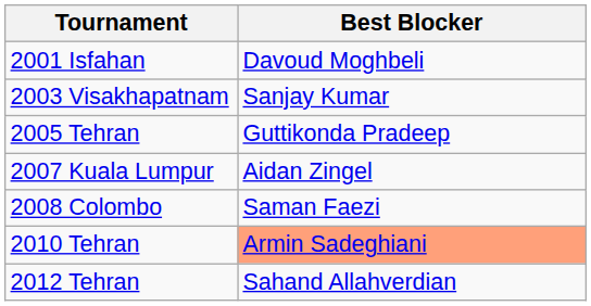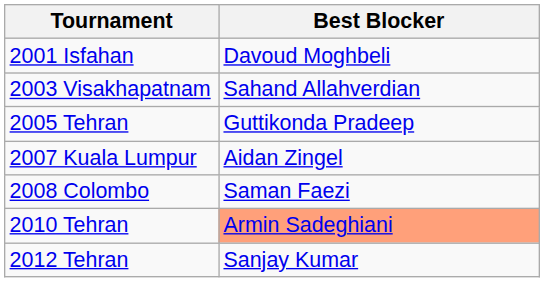 <table class=wikitable style="width: 400px;">
 <tr>
 <th style="width: 40%;">Tournament</th>
 <th style="width: 60%;">Best Blocker</th>
 </tr>
 <tr>
 <td><a href='#'>2001 Isfahan</a></td>
 <td> <a href='#'>Davoud Moghbeli</a></td>
 </tr>
 <tr>
 <td><a href='#'>2003 Visakhapatnam</a></td>
-<td> <a href='#'>Sanjay Kumar</a></td>
+<td> <a href='#'>Sahand Allahverdian</a></td>
 </tr>
 <tr>
 <td><a href='#'>2005 Tehran</a></td>
 <td> <a href='#'>Guttikonda Pradeep</a></td>
 </tr>
 <tr>
 <td><a href='#'>2007 Kuala Lumpur</a></td>
 <td> <a href='#'>Aidan Zingel</a></td>
 </tr>
 <tr>
 <td><a href='#'>2008 Colombo</a></td>
 <td> <a href='#'>Saman Faezi</a></td>
 </tr>
 <tr>
 <td><a href='#'>2010 Tehran</a></td>
 <td style="background: lightsalmon;"> <a href='#'>Armin Sadeghiani</a></td>
 </tr>
 <tr>
 <td><a href='#'>2012 Tehran</a></td>
-<td> <a href='#'>Sahand Allahverdian</a></td>
+<td> <a href='#'>Sanjay Kumar</a></td>
 </tr>
 </table>
